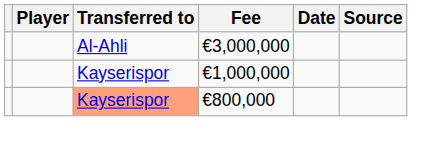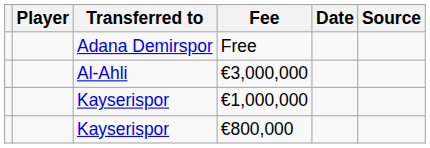 <table class="wikitable plainrowheaders sortable">
 <tr>
 <th></th>
 <th scope="col">Player</th>
 <th>Transferred to</th>
 <th style="width: 65px;">Fee</th>
 <th scope="col">Date</th>
 <th scope="col">Source</th>
+</tr>
+<tr>
+<td align="center"></td>
+<td></td>
+<td> <a href='#'>Adana Demirspor</a></td>
+<td>Free</td>
+<td></td>
+<td></td>
 </tr>
 <tr>
 <td align="center"></td>
 <td></td>
 <td> <a href='#'>Al-Ahli</a></td>
 <td>€3,000,000</td>
 <td></td>
 <td></td>
 </tr>
 <tr>
 <td align="center"></td>
 <td></td>
 <td> <a href='#'>Kayserispor</a></td>
 <td>€1,000,000</td>
 <td></td>
 <td></td>
 </tr>
 <tr>
 <td align="center"></td>
 <td></td>
-<td style="background: lightsalmon;"> <a href='#'>Kayserispor</a></td>
+<td> <a href='#'>Kayserispor</a></td>
 <td>€800,000</td>
 <td></td>
 <td></td>
 </tr>
 </table>
